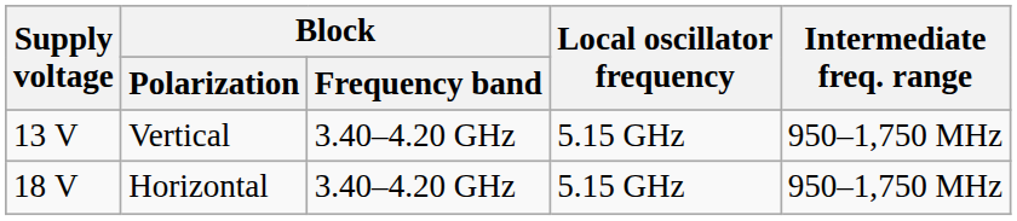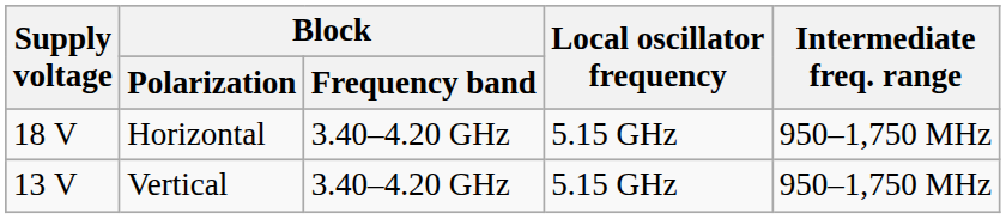 <table class="wikitable">
 <tr>
 <th rowspan=2>Supply <br>voltage</th>
 <th colspan=2>Block</th>
 <th rowspan=2>Local oscillator <br>frequency</th>
 <th rowspan=2>Intermediate <br>freq. range</th>
 </tr>
 <tr>
 <th>Polarization</th>
 <th>Frequency band</th>
 </tr>
 <tr>
+<td>18 V</td>
+<td>Horizontal</td>
+<td>3.40–4.20 GHz</td>
+<td>5.15 GHz</td>
+<td>950–1,750 MHz</td>
+</tr>
+<tr>
 <td>13 V</td>
 <td>Vertical</td>
 <td>3.40–4.20 GHz</td>
 <td>5.15 GHz</td>
 <td>950–1,750 MHz</td>
 </tr>
-<tr>
-<td>18 V</td>
-<td>Horizontal</td>
-<td>3.40–4.20 GHz</td>
-<td>5.15 GHz</td>
-<td>950–1,750 MHz</td>
-</tr>
 </table>
